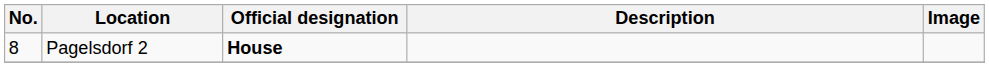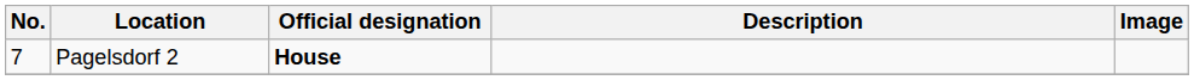 <table class="wikitable">
 <tr style="background-color:#F2F2F2">
 <th>No.</th>
 <th width="20%">Location</th>
 <th width="20%">Official designation</th>
 <th width="60%">Description</th>
 <th width="130px">Image</th>
 </tr>
 <tr>
-<td>8</td>
+<td>7</td>
 <td>Pagelsdorf 2</td>
 <td><strong>House</strong></td>
 <td></td>
 <td align="center" style="padding:0"></td>
 </tr>
 <tr>
 </tr>
 </table>
